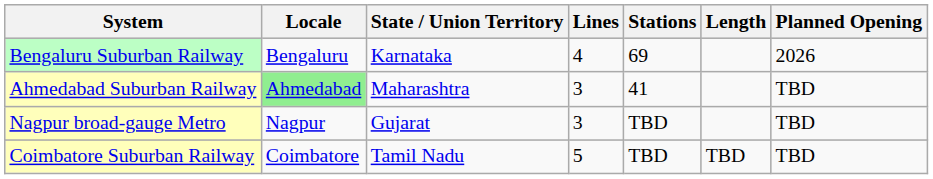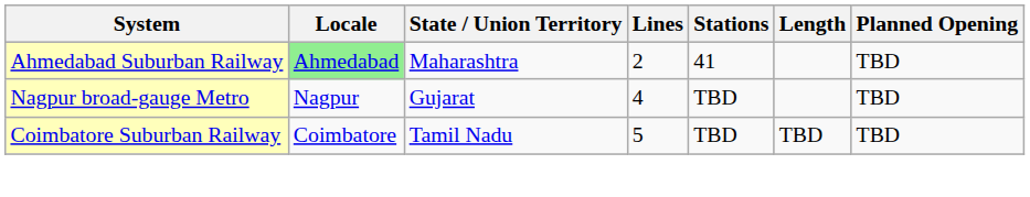 <table class = "wikitable sortable" style="font-size:small">
 <tr>
 <th>System</th>
 <th>Locale</th>
 <th>State / Union Territory</th>
 <th>Lines</th>
 <th>Stations</th>
 <th>Length</th>
 <th>Planned Opening</th>
 </tr>
 <tr>
-<td style="background:#BCFFC5;"><a href='#'>Bengaluru Suburban Railway</a> </td>
-<td><a href='#'>Bengaluru</a></td>
-<td><a href='#'>Karnataka</a></td>
-<td>4</td>
-<td>69</td>
-<td></td>
-<td>2026</td>
-</tr>
-<tr>
 <td style="background:#ffb;"><a href='#'>Ahmedabad Suburban Railway</a> </td>
 <td style="background: lightgreen;"><a href='#'>Ahmedabad</a></td>
 <td><a href='#'>Maharashtra</a></td>
-<td>3</td>
+<td>2</td>
 <td>41</td>
 <td></td>
 <td>TBD</td>
 </tr>
 <tr>
 <td style="background:#ffb;"><a href='#'>Nagpur broad-gauge Metro</a> </td>
 <td><a href='#'>Nagpur</a></td>
 <td><a href='#'>Gujarat</a></td>
-<td>3</td>
+<td>4</td>
 <td>TBD</td>
 <td></td>
 <td>TBD</td>
 </tr>
 <tr>
 <td style="background:#ffb;"><a href='#'>Coimbatore Suburban Railway</a> </td>
 <td><a href='#'>Coimbatore</a></td>
 <td><a href='#'>Tamil Nadu</a></td>
 <td>5</td>
 <td>TBD</td>
 <td>TBD</td>
 <td>TBD</td>
 </tr>
 </table>
